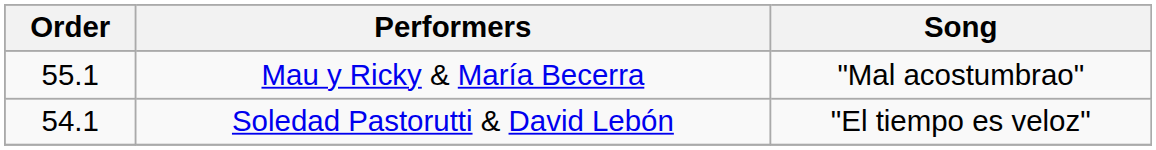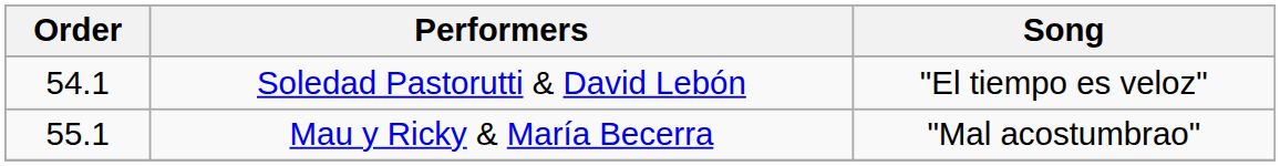 <table class="wikitable" style="text-align:center; width:100%">
 <tr>
 <th>Order</th>
 <th>Performers</th>
 <th>Song</th>
 </tr>
 <tr>
+<td>54.1</td>
+<td><a href='#'>Soledad Pastorutti</a> & <a href='#'>David Lebón</a></td>
+<td>"El tiempo es veloz"</td>
+</tr>
+<tr>
 <td>55.1</td>
 <td><a href='#'>Mau y Ricky</a> & <a href='#'>María Becerra</a></td>
 <td>"Mal acostumbrao"</td>
 </tr>
 <tr>
-<td>54.1</td>
-<td><a href='#'>Soledad Pastorutti</a> & <a href='#'>David Lebón</a></td>
-<td>"El tiempo es veloz"</td>
-</tr>
-<tr>
 </tr>
 </table>
